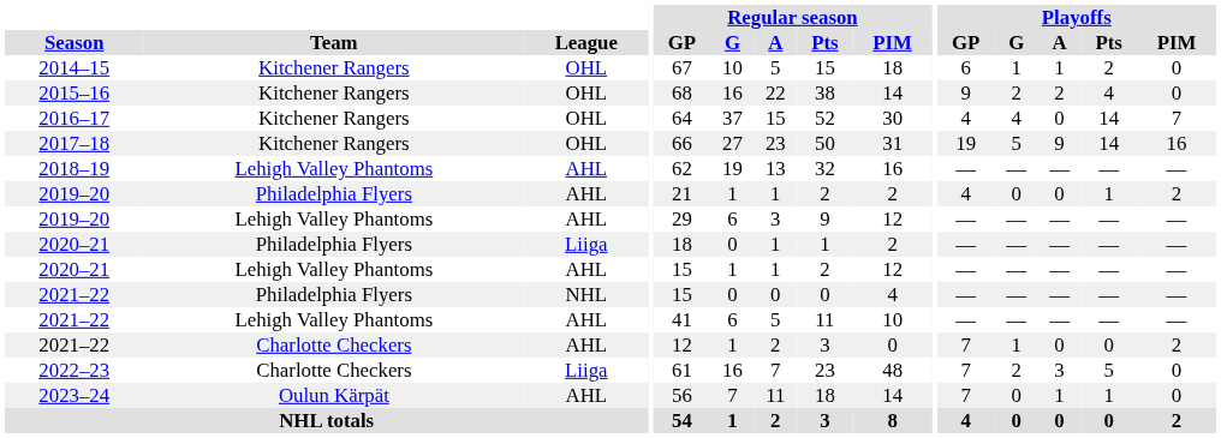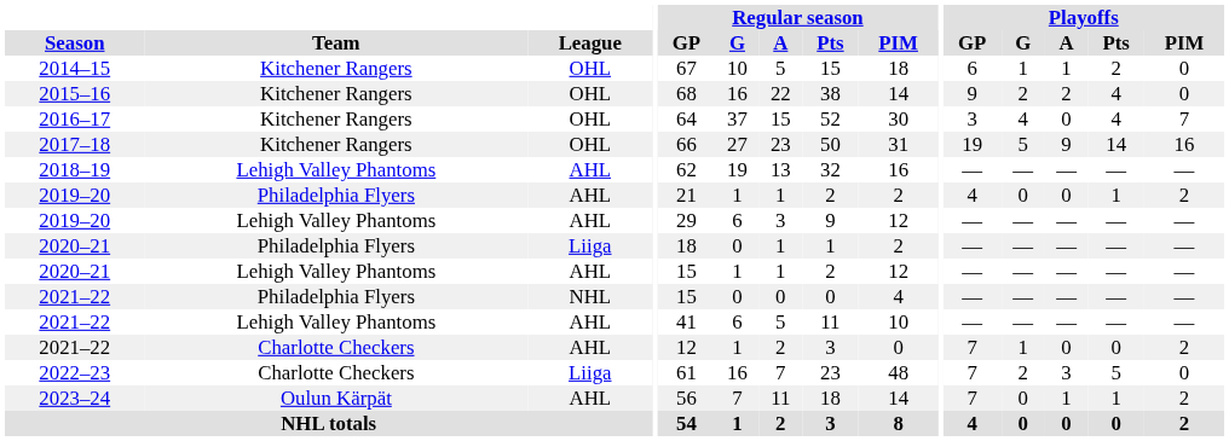 <table border="0" cellpadding="1" cellspacing="0" style="text-align:center; width:60em">
 <tr bgcolor="#e0e0e0">
 <th colspan="3" bgcolor="#ffffff"></th>
 <th rowspan="96" bgcolor="#ffffff"></th>
 <th colspan="5"><a href='#'>Regular season</a></th>
 <th rowspan="96" bgcolor="#ffffff"></th>
 <th colspan="5"><a href='#'>Playoffs</a></th>
 </tr>
 <tr bgcolor="#e0e0e0">
 <th><a href='#'>Season</a></th>
 <th>Team</th>
 <th>League</th>
 <th>GP</th>
 <th><a href='#'>G</a></th>
 <th><a href='#'>A</a></th>
 <th><a href='#'>Pts</a></th>
 <th><a href='#'>PIM</a></th>
 <th>GP</th>
 <th>G</th>
 <th>A</th>
 <th>Pts</th>
 <th>PIM</th>
 </tr>
 <tr>
 <td><a href='#'>2014–15</a></td>
 <td><a href='#'>Kitchener Rangers</a></td>
 <td><a href='#'>OHL</a></td>
 <td>67</td>
 <td>10</td>
 <td>5</td>
 <td>15</td>
 <td>18</td>
 <td>6</td>
 <td>1</td>
 <td>1</td>
 <td>2</td>
 <td>0</td>
 </tr>
 <tr bgcolor="#f0f0f0">
 <td><a href='#'>2015–16</a></td>
 <td>Kitchener Rangers</td>
 <td>OHL</td>
 <td>68</td>
 <td>16</td>
 <td>22</td>
 <td>38</td>
 <td>14</td>
 <td>9</td>
 <td>2</td>
 <td>2</td>
 <td>4</td>
 <td>0</td>
 </tr>
 <tr>
 <td><a href='#'>2016–17</a></td>
 <td>Kitchener Rangers</td>
 <td>OHL</td>
 <td>64</td>
 <td>37</td>
 <td>15</td>
 <td>52</td>
 <td>30</td>
-<td>4</td>
+<td>3</td>
 <td>4</td>
 <td>0</td>
-<td>14</td>
+<td>4</td>
 <td>7</td>
 </tr>
 <tr bgcolor="#f0f0f0">
 <td><a href='#'>2017–18</a></td>
 <td>Kitchener Rangers</td>
 <td>OHL</td>
 <td>66</td>
 <td>27</td>
 <td>23</td>
 <td>50</td>
 <td>31</td>
 <td>19</td>
 <td>5</td>
 <td>9</td>
 <td>14</td>
 <td>16</td>
 </tr>
 <tr>
 <td><a href='#'>2018–19</a></td>
 <td><a href='#'>Lehigh Valley Phantoms</a></td>
 <td><a href='#'>AHL</a></td>
 <td>62</td>
 <td>19</td>
 <td>13</td>
 <td>32</td>
 <td>16</td>
 <td>—</td>
 <td>—</td>
 <td>—</td>
 <td>—</td>
 <td>—</td>
 </tr>
 <tr bgcolor="#f0f0f0">
 <td><a href='#'>2019–20</a></td>
 <td><a href='#'>Philadelphia Flyers</a></td>
 <td>AHL</td>
 <td>21</td>
 <td>1</td>
 <td>1</td>
 <td>2</td>
 <td>2</td>
 <td>4</td>
 <td>0</td>
 <td>0</td>
 <td>1</td>
 <td>2</td>
 </tr>
 <tr>
 <td><a href='#'>2019–20</a></td>
 <td>Lehigh Valley Phantoms</td>
 <td>AHL</td>
 <td>29</td>
 <td>6</td>
 <td>3</td>
 <td>9</td>
 <td>12</td>
 <td>—</td>
 <td>—</td>
 <td>—</td>
 <td>—</td>
 <td>—</td>
 </tr>
 <tr bgcolor="#f0f0f0">
 <td><a href='#'>2020–21</a></td>
 <td>Philadelphia Flyers</td>
 <td><a href='#'>Liiga</a></td>
 <td>18</td>
 <td>0</td>
 <td>1</td>
 <td>1</td>
 <td>2</td>
 <td>—</td>
 <td>—</td>
 <td>—</td>
 <td>—</td>
 <td>—</td>
 </tr>
 <tr>
 <td><a href='#'>2020–21</a></td>
 <td>Lehigh Valley Phantoms</td>
 <td>AHL</td>
 <td>15</td>
 <td>1</td>
 <td>1</td>
 <td>2</td>
 <td>12</td>
 <td>—</td>
 <td>—</td>
 <td>—</td>
 <td>—</td>
 <td>—</td>
 </tr>
 <tr bgcolor="#f0f0f0">
 <td><a href='#'>2021–22</a></td>
 <td>Philadelphia Flyers</td>
 <td>NHL</td>
 <td>15</td>
 <td>0</td>
 <td>0</td>
 <td>0</td>
 <td>4</td>
 <td>—</td>
 <td>—</td>
 <td>—</td>
 <td>—</td>
 <td>—</td>
 </tr>
 <tr>
 <td><a href='#'>2021–22</a></td>
 <td>Lehigh Valley Phantoms</td>
 <td>AHL</td>
 <td>41</td>
 <td>6</td>
 <td>5</td>
 <td>11</td>
 <td>10</td>
 <td>—</td>
 <td>—</td>
 <td>—</td>
 <td>—</td>
 <td>—</td>
 </tr>
 <tr bgcolor="#f0f0f0">
 <td>2021–22</td>
 <td><a href='#'>Charlotte Checkers</a></td>
 <td>AHL</td>
 <td>12</td>
 <td>1</td>
 <td>2</td>
 <td>3</td>
 <td>0</td>
 <td>7</td>
 <td>1</td>
 <td>0</td>
 <td>0</td>
 <td>2</td>
 </tr>
 <tr>
 <td><a href='#'>2022–23</a></td>
 <td>Charlotte Checkers</td>
 <td><a href='#'>Liiga</a></td>
 <td>61</td>
 <td>16</td>
 <td>7</td>
 <td>23</td>
 <td>48</td>
 <td>7</td>
 <td>2</td>
 <td>3</td>
 <td>5</td>
 <td>0</td>
 </tr>
 <tr bgcolor="#f0f0f0">
 <td><a href='#'>2023–24</a></td>
 <td><a href='#'>Oulun Kärpät</a></td>
 <td>AHL</td>
 <td>56</td>
 <td>7</td>
 <td>11</td>
 <td>18</td>
 <td>14</td>
 <td>7</td>
 <td>0</td>
 <td>1</td>
 <td>1</td>
-<td>0</td>
+<td>2</td>
 </tr>
 <tr bgcolor="#e0e0e0">
 <th colspan="3">NHL totals</th>
 <th>54</th>
 <th>1</th>
 <th>2</th>
 <th>3</th>
 <th>8</th>
 <th>4</th>
 <th>0</th>
 <th>0</th>
 <th>0</th>
 <th>2</th>
 </tr>
 </table>
